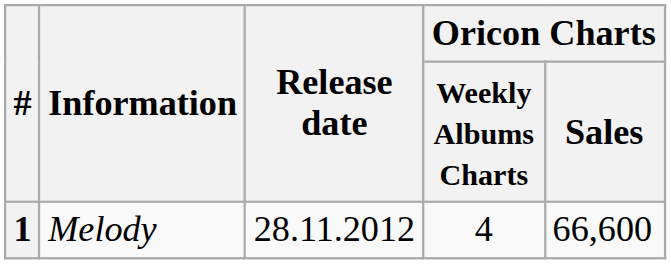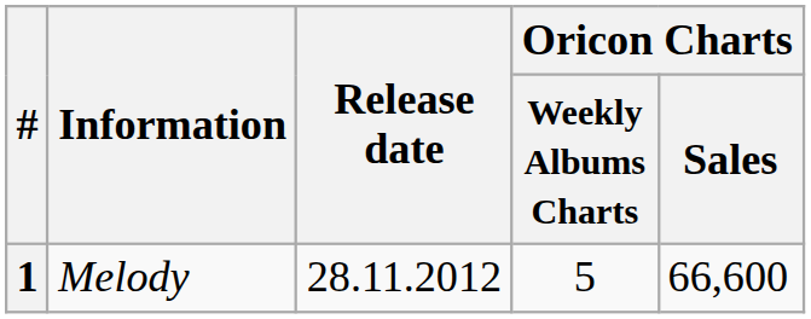 <table class="wikitable">
 <tr>
 <th rowspan="2">#</th>
 <th rowspan="2">Information</th>
 <th rowspan="2">Release<br> date<br></th>
 <th colspan="2">Oricon Charts</th>
 </tr>
 <tr>
 <th><small>Weekly<br>Albums<br>Charts</small></th>
 <th>Sales</th>
 </tr>
 <tr>
 <th>1</th>
 <td><em>Melody</em></td>
 <td>28.11.2012</td>
-<td style="text-align:center;">4</td>
+<td style="text-align:center;">5</td>
 <td>66,600</td>
 </tr>
 </table>
